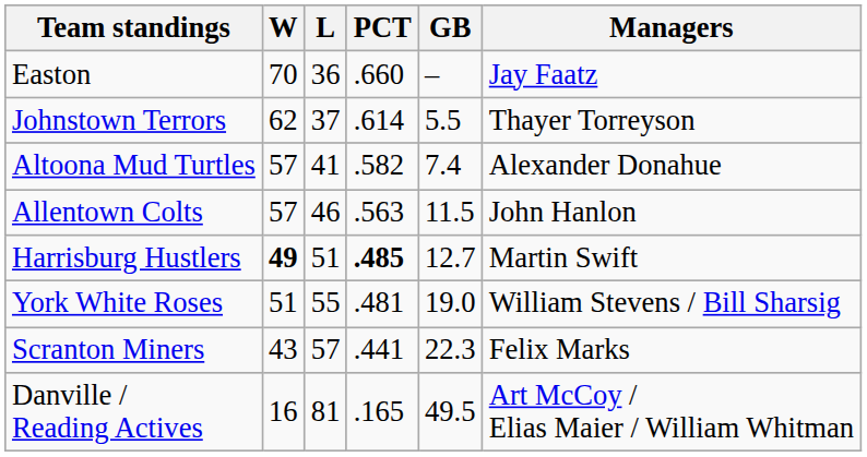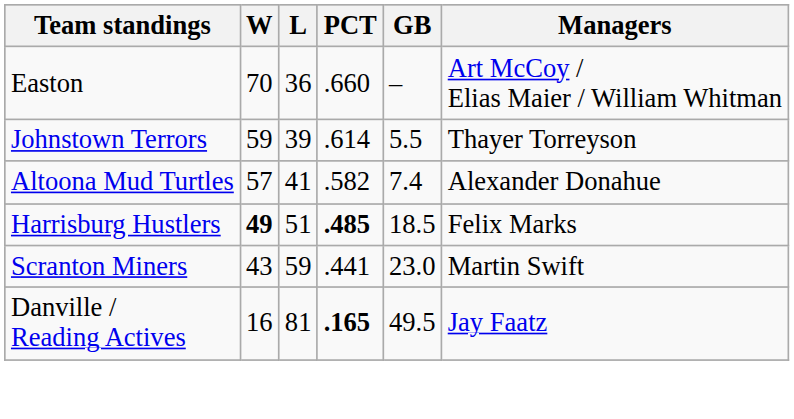 <table class="wikitable">
 <tr>
 <th>Team standings</th>
 <th>W</th>
 <th>L</th>
 <th>PCT</th>
 <th>GB</th>
 <th>Managers</th>
 </tr>
 <tr>
 <td>Easton</td>
 <td>70</td>
 <td>36</td>
 <td>.660</td>
 <td>–</td>
-<td><a href='#'>Jay Faatz</a></td>
+<td><a href='#'>Art McCoy</a> /<br>  Elias Maier / William Whitman</td>
 </tr>
 <tr>
 <td><a href='#'>Johnstown Terrors</a></td>
-<td>62</td>
-<td>37</td>
+<td>59</td>
+<td>39</td>
 <td>.614</td>
 <td>5.5</td>
 <td>Thayer Torreyson</td>
 </tr>
 <tr>
 <td><a href='#'>Altoona Mud Turtles</a></td>
 <td>57</td>
 <td>41</td>
 <td>.582</td>
 <td>7.4</td>
 <td>Alexander Donahue</td>
 </tr>
 <tr>
-<td><a href='#'>Allentown Colts</a></td>
-<td>57</td>
-<td>46</td>
-<td>.563</td>
-<td>11.5</td>
-<td>John Hanlon</td>
-</tr>
-<tr>
 <td><a href='#'>Harrisburg Hustlers</a></td>
 <td><strong>49</strong></td>
 <td>51</td>
 <td><strong>.485</strong></td>
-<td>12.7</td>
-<td>Martin Swift</td>
-</tr>
-<tr>
-<td><a href='#'>York White Roses</a></td>
-<td>51</td>
-<td>55</td>
-<td>.481</td>
-<td>19.0</td>
-<td>William Stevens / <a href='#'>Bill Sharsig</a></td>
+<td>18.5</td>
+<td>Felix Marks</td>
 </tr>
 <tr>
 <td><a href='#'>Scranton Miners</a></td>
 <td>43</td>
-<td>57</td>
+<td>59</td>
 <td>.441</td>
-<td>22.3</td>
-<td>Felix Marks</td>
+<td>23.0</td>
+<td>Martin Swift</td>
 </tr>
 <tr>
 <td>Danville /<br> <a href='#'>Reading Actives</a></td>
 <td>16</td>
 <td>81</td>
-<td>.165</td>
+<td><strong>.165</strong></td>
 <td>49.5</td>
-<td><a href='#'>Art McCoy</a> /<br>  Elias Maier / William Whitman</td>
+<td><a href='#'>Jay Faatz</a></td>
 </tr>
 </table>
